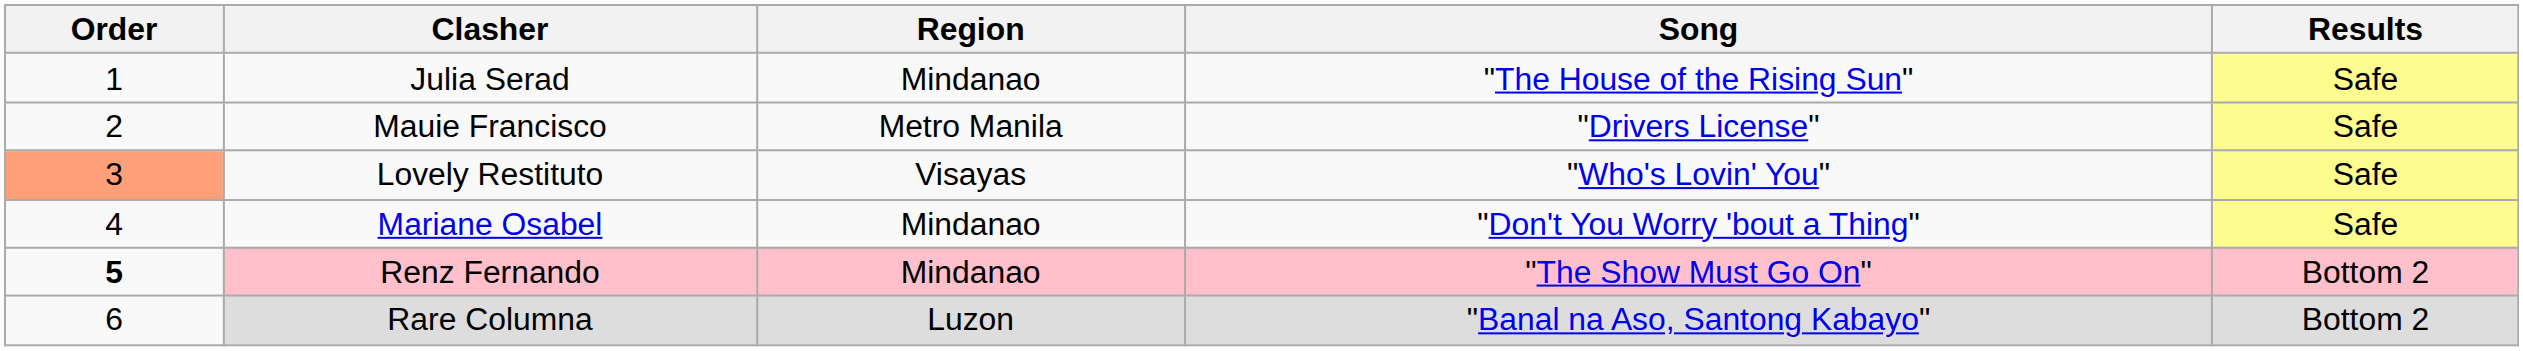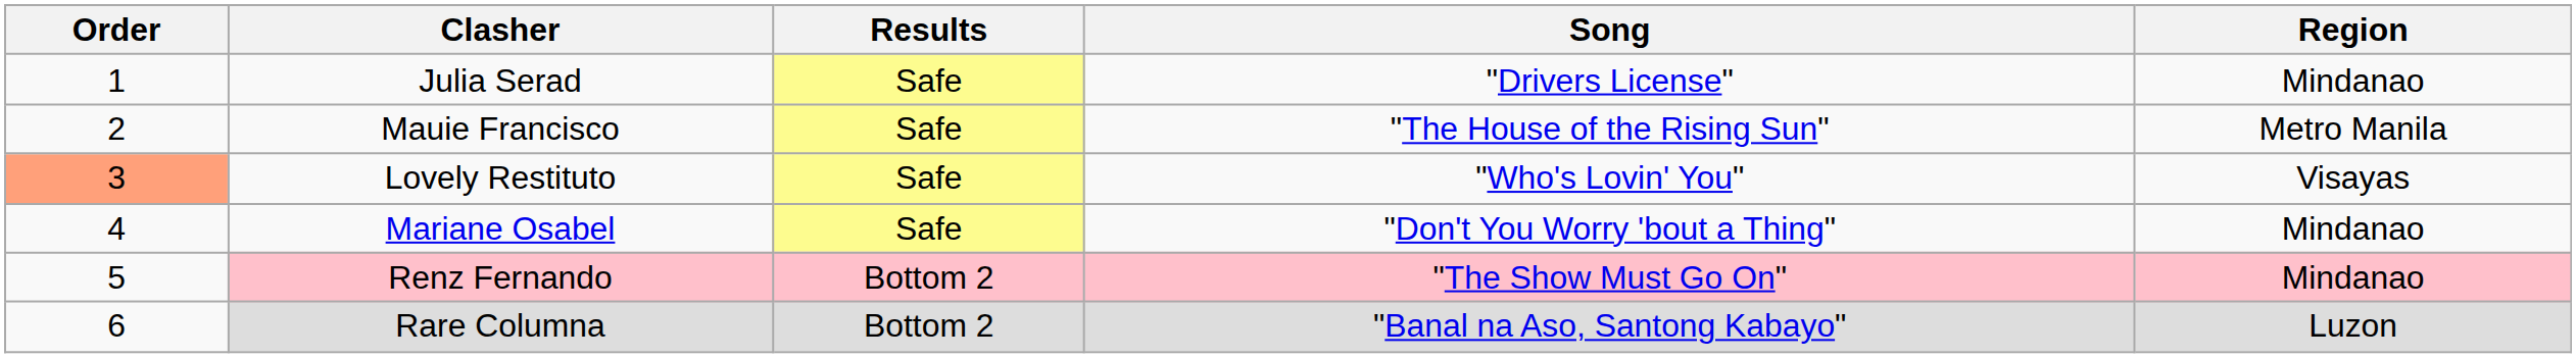 <table class="wikitable" style="text-align:center; line-height:17px; width:100%;">
 <tr>
 <th>Order</th>
 <th>Clasher</th>
+<th>Results</th>
+<th>Song</th>
 <th>Region</th>
-<th>Song</th>
-<th>Results</th>
 </tr>
 <tr>
 <td>1</td>
 <td>Julia Serad</td>
+<td style="background:#fdfc8f;">Safe</td>
+<td>"<a href='#'>Drivers License</a>"</td>
 <td>Mindanao</td>
-<td>"<a href='#'>The House of the Rising Sun</a>"</td>
-<td style="background:#fdfc8f;">Safe</td>
 </tr>
 <tr>
 <td>2</td>
 <td>Mauie Francisco</td>
+<td style="background:#fdfc8f;">Safe</td>
+<td>"<a href='#'>The House of the Rising Sun</a>"</td>
 <td>Metro Manila</td>
-<td>"<a href='#'>Drivers License</a>"</td>
-<td style="background:#fdfc8f;">Safe</td>
 </tr>
 <tr>
 <td style="background: lightsalmon;">3</td>
 <td>Lovely Restituto</td>
+<td style="background:#fdfc8f;">Safe</td>
+<td>"<a href='#'>Who's Lovin' You</a>"</td>
 <td>Visayas</td>
-<td>"<a href='#'>Who's Lovin' You</a>"</td>
-<td style="background:#fdfc8f;">Safe</td>
 </tr>
 <tr>
 <td>4</td>
 <td><a href='#'>Mariane Osabel</a></td>
+<td style="background:#fdfc8f;">Safe</td>
+<td>"<a href='#'>Don't You Worry 'bout a Thing</a>"</td>
 <td>Mindanao</td>
-<td>"<a href='#'>Don't You Worry 'bout a Thing</a>"</td>
-<td style="background:#fdfc8f;">Safe</td>
 </tr>
 <tr>
-<td><strong>5</strong></td>
+<td>5</td>
 <td style="background:pink;">Renz Fernando</td>
+<td style="background:pink;">Bottom 2</td>
+<td style="background:pink;">"<a href='#'>The Show Must Go On</a>"</td>
 <td style="background:pink;">Mindanao</td>
-<td style="background:pink;">"<a href='#'>The Show Must Go On</a>"</td>
-<td style="background:pink;">Bottom 2</td>
 </tr>
 <tr>
 <td>6</td>
 <td style="background:#ddd;">Rare Columna</td>
+<td style="background:#ddd;">Bottom 2</td>
+<td style="background:#ddd;">"<a href='#'>Banal na Aso, Santong Kabayo</a>"</td>
 <td style="background:#ddd;">Luzon</td>
-<td style="background:#ddd;">"<a href='#'>Banal na Aso, Santong Kabayo</a>"</td>
-<td style="background:#ddd;">Bottom 2</td>
 </tr>
 </table>
